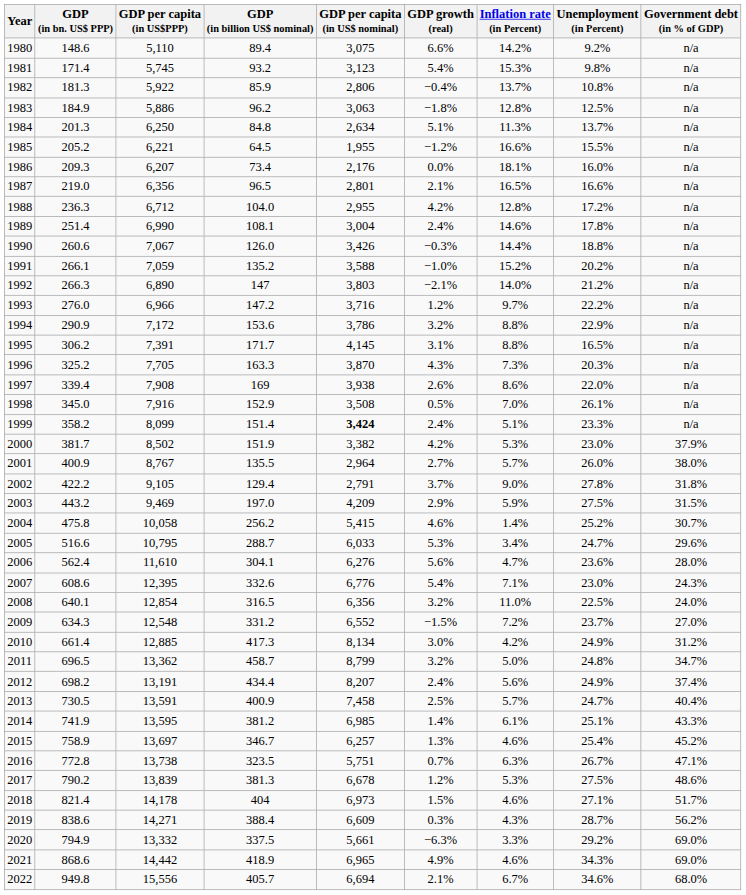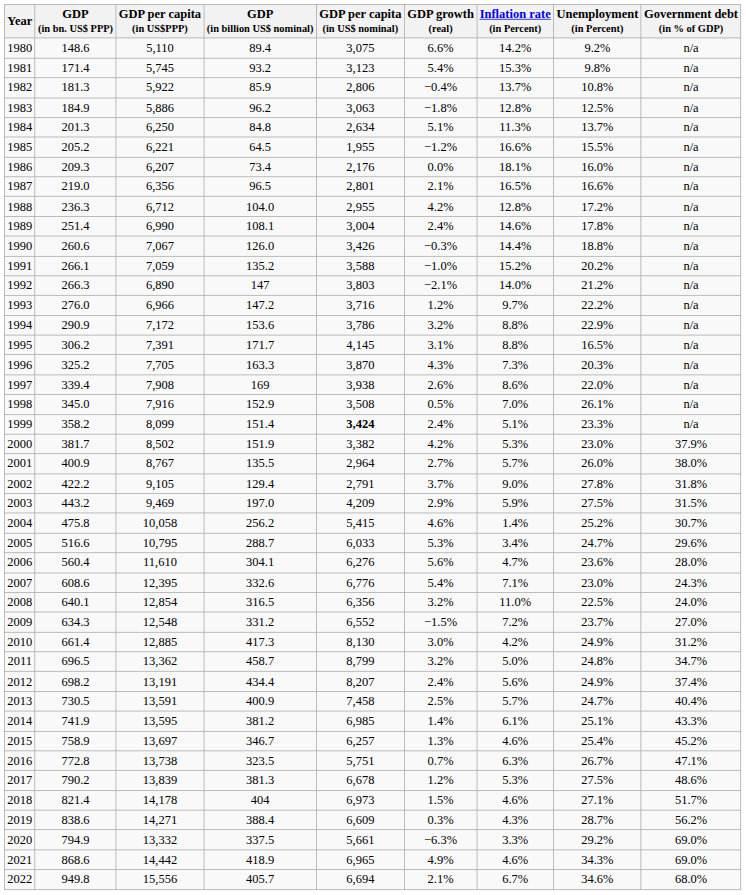 <table class="wikitable sortable static-row-numbers static-row-header-text"style="text-align:center;">
 <tr>
 <th>Year</th>
 <th>GDP<br><small>(in bn. US$ PPP)</small></th>
 <th>GDP per capita<br><small>(in US$PPP)</small></th>
 <th>GDP<br><small>(in billion US$ nominal)</small></th>
 <th>GDP per capita<br><small>(in US$ nominal)</small></th>
 <th>GDP growth<br><small>(real)</small></th>
 <th><a href='#'>Inflation rate</a><br><small>(in Percent)</small></th>
 <th>Unemployment <br><small>(in Percent)</small></th>
 <th>Government debt<br><small>(in % of GDP)</small></th>
 </tr>
 <tr>
 <td>1980</td>
 <td>148.6</td>
 <td>5,110</td>
 <td>89.4</td>
 <td>3,075</td>
 <td>6.6%</td>
 <td>14.2%</td>
 <td>9.2%</td>
 <td>n/a</td>
 </tr>
 <tr>
 <td>1981</td>
 <td>171.4</td>
 <td>5,745</td>
 <td>93.2</td>
 <td>3,123</td>
 <td>5.4%</td>
 <td>15.3%</td>
 <td>9.8%</td>
 <td>n/a</td>
 </tr>
 <tr>
 <td>1982</td>
 <td>181.3</td>
 <td>5,922</td>
 <td>85.9</td>
 <td>2,806</td>
 <td>−0.4%</td>
 <td>13.7%</td>
 <td>10.8%</td>
 <td>n/a</td>
 </tr>
 <tr>
 <td>1983</td>
 <td>184.9</td>
 <td>5,886</td>
 <td>96.2</td>
 <td>3,063</td>
 <td>−1.8%</td>
 <td>12.8%</td>
 <td>12.5%</td>
 <td>n/a</td>
 </tr>
 <tr>
 <td>1984</td>
 <td>201.3</td>
 <td>6,250</td>
 <td>84.8</td>
 <td>2,634</td>
 <td>5.1%</td>
 <td>11.3%</td>
 <td>13.7%</td>
 <td>n/a</td>
 </tr>
 <tr>
 <td>1985</td>
 <td>205.2</td>
 <td>6,221</td>
 <td>64.5</td>
 <td>1,955</td>
 <td>−1.2%</td>
 <td>16.6%</td>
 <td>15.5%</td>
 <td>n/a</td>
 </tr>
 <tr>
 <td>1986</td>
 <td>209.3</td>
 <td>6,207</td>
 <td>73.4</td>
 <td>2,176</td>
 <td>0.0%</td>
 <td>18.1%</td>
 <td>16.0%</td>
 <td>n/a</td>
 </tr>
 <tr>
 <td>1987</td>
 <td>219.0</td>
 <td>6,356</td>
 <td>96.5</td>
 <td>2,801</td>
 <td>2.1%</td>
 <td>16.5%</td>
 <td>16.6%</td>
 <td>n/a</td>
 </tr>
 <tr>
 <td>1988</td>
 <td>236.3</td>
 <td>6,712</td>
 <td>104.0</td>
 <td>2,955</td>
 <td>4.2%</td>
 <td>12.8%</td>
 <td>17.2%</td>
 <td>n/a</td>
 </tr>
 <tr>
 <td>1989</td>
 <td>251.4</td>
 <td>6,990</td>
 <td>108.1</td>
 <td>3,004</td>
 <td>2.4%</td>
 <td>14.6%</td>
 <td>17.8%</td>
 <td>n/a</td>
 </tr>
 <tr>
 <td>1990</td>
 <td>260.6</td>
 <td>7,067</td>
 <td>126.0</td>
 <td>3,426</td>
 <td>−0.3%</td>
 <td>14.4%</td>
 <td>18.8%</td>
 <td>n/a</td>
 </tr>
 <tr>
 <td>1991</td>
 <td>266.1</td>
 <td>7,059</td>
 <td>135.2</td>
 <td>3,588</td>
 <td>−1.0%</td>
 <td>15.2%</td>
 <td>20.2%</td>
 <td>n/a</td>
 </tr>
 <tr>
 <td>1992</td>
 <td>266.3</td>
 <td>6,890</td>
 <td>147</td>
 <td>3,803</td>
 <td>−2.1%</td>
 <td>14.0%</td>
 <td>21.2%</td>
 <td>n/a</td>
 </tr>
 <tr>
 <td>1993</td>
 <td>276.0</td>
 <td>6,966</td>
 <td>147.2</td>
 <td>3,716</td>
 <td>1.2%</td>
 <td>9.7%</td>
 <td>22.2%</td>
 <td>n/a</td>
 </tr>
 <tr>
 <td>1994</td>
 <td>290.9</td>
 <td>7,172</td>
 <td>153.6</td>
 <td>3,786</td>
 <td>3.2%</td>
 <td>8.8%</td>
 <td>22.9%</td>
 <td>n/a</td>
 </tr>
 <tr>
 <td>1995</td>
 <td>306.2</td>
 <td>7,391</td>
 <td>171.7</td>
 <td>4,145</td>
 <td>3.1%</td>
 <td>8.8%</td>
 <td>16.5%</td>
 <td>n/a</td>
 </tr>
 <tr>
 <td>1996</td>
 <td>325.2</td>
 <td>7,705</td>
 <td>163.3</td>
 <td>3,870</td>
 <td>4.3%</td>
 <td>7.3%</td>
 <td>20.3%</td>
 <td>n/a</td>
 </tr>
 <tr>
 <td>1997</td>
 <td>339.4</td>
 <td>7,908</td>
 <td>169</td>
 <td>3,938</td>
 <td>2.6%</td>
 <td>8.6%</td>
 <td>22.0%</td>
 <td>n/a</td>
 </tr>
 <tr>
 <td>1998</td>
 <td>345.0</td>
 <td>7,916</td>
 <td>152.9</td>
 <td>3,508</td>
 <td>0.5%</td>
 <td>7.0%</td>
 <td>26.1%</td>
 <td>n/a</td>
 </tr>
 <tr>
 <td>1999</td>
 <td>358.2</td>
 <td>8,099</td>
 <td>151.4</td>
 <td><strong>3,424</strong></td>
 <td>2.4%</td>
 <td>5.1%</td>
 <td>23.3%</td>
 <td>n/a</td>
 </tr>
 <tr>
 <td>2000</td>
 <td>381.7</td>
 <td>8,502</td>
 <td>151.9</td>
 <td>3,382</td>
 <td>4.2%</td>
 <td>5.3%</td>
 <td>23.0%</td>
 <td>37.9%</td>
 </tr>
 <tr>
 <td>2001</td>
 <td>400.9</td>
 <td>8,767</td>
 <td>135.5</td>
 <td>2,964</td>
 <td>2.7%</td>
 <td>5.7%</td>
 <td>26.0%</td>
 <td>38.0%</td>
 </tr>
 <tr>
 <td>2002</td>
 <td>422.2</td>
 <td>9,105</td>
 <td>129.4</td>
 <td>2,791</td>
 <td>3.7%</td>
 <td>9.0%</td>
 <td>27.8%</td>
 <td>31.8%</td>
 </tr>
 <tr>
 <td>2003</td>
 <td>443.2</td>
 <td>9,469</td>
 <td>197.0</td>
 <td>4,209</td>
 <td>2.9%</td>
 <td>5.9%</td>
 <td>27.5%</td>
 <td>31.5%</td>
 </tr>
 <tr>
 <td>2004</td>
 <td>475.8</td>
 <td>10,058</td>
 <td>256.2</td>
 <td>5,415</td>
 <td>4.6%</td>
 <td>1.4%</td>
 <td>25.2%</td>
 <td>30.7%</td>
 </tr>
 <tr>
 <td>2005</td>
 <td>516.6</td>
 <td>10,795</td>
 <td>288.7</td>
 <td>6,033</td>
 <td>5.3%</td>
 <td>3.4%</td>
 <td>24.7%</td>
 <td>29.6%</td>
 </tr>
 <tr>
 <td>2006</td>
-<td>562.4</td>
+<td>560.4</td>
 <td>11,610</td>
 <td>304.1</td>
 <td>6,276</td>
 <td>5.6%</td>
 <td>4.7%</td>
 <td>23.6%</td>
 <td>28.0%</td>
 </tr>
 <tr>
 <td>2007</td>
 <td>608.6</td>
 <td>12,395</td>
 <td>332.6</td>
 <td>6,776</td>
 <td>5.4%</td>
 <td>7.1%</td>
 <td>23.0%</td>
 <td>24.3%</td>
 </tr>
 <tr>
 <td>2008</td>
 <td>640.1</td>
 <td>12,854</td>
 <td>316.5</td>
 <td>6,356</td>
 <td>3.2%</td>
 <td>11.0%</td>
 <td>22.5%</td>
 <td>24.0%</td>
 </tr>
 <tr>
 <td>2009</td>
 <td>634.3</td>
 <td>12,548</td>
 <td>331.2</td>
 <td>6,552</td>
 <td>−1.5%</td>
 <td>7.2%</td>
 <td>23.7%</td>
 <td>27.0%</td>
 </tr>
 <tr>
 <td>2010</td>
 <td>661.4</td>
 <td>12,885</td>
 <td>417.3</td>
-<td>8,134</td>
+<td>8,130</td>
 <td>3.0%</td>
 <td>4.2%</td>
 <td>24.9%</td>
 <td>31.2%</td>
 </tr>
 <tr>
 <td>2011</td>
 <td>696.5</td>
 <td>13,362</td>
 <td>458.7</td>
 <td>8,799</td>
 <td>3.2%</td>
 <td>5.0%</td>
 <td>24.8%</td>
 <td>34.7%</td>
 </tr>
 <tr>
 <td>2012</td>
 <td>698.2</td>
 <td>13,191</td>
 <td>434.4</td>
 <td>8,207</td>
 <td>2.4%</td>
 <td>5.6%</td>
 <td>24.9%</td>
 <td>37.4%</td>
 </tr>
 <tr>
 <td>2013</td>
 <td>730.5</td>
 <td>13,591</td>
 <td>400.9</td>
 <td>7,458</td>
 <td>2.5%</td>
 <td>5.7%</td>
 <td>24.7%</td>
 <td>40.4%</td>
 </tr>
 <tr>
 <td>2014</td>
 <td>741.9</td>
 <td>13,595</td>
 <td>381.2</td>
 <td>6,985</td>
 <td>1.4%</td>
 <td>6.1%</td>
 <td>25.1%</td>
 <td>43.3%</td>
 </tr>
 <tr>
 <td>2015</td>
 <td>758.9</td>
 <td>13,697</td>
 <td>346.7</td>
 <td>6,257</td>
 <td>1.3%</td>
 <td>4.6%</td>
 <td>25.4%</td>
 <td>45.2%</td>
 </tr>
 <tr>
 <td>2016</td>
 <td>772.8</td>
 <td>13,738</td>
 <td>323.5</td>
 <td>5,751</td>
 <td>0.7%</td>
 <td>6.3%</td>
 <td>26.7%</td>
 <td>47.1%</td>
 </tr>
 <tr>
 <td>2017</td>
 <td>790.2</td>
 <td>13,839</td>
 <td>381.3</td>
 <td>6,678</td>
 <td>1.2%</td>
 <td>5.3%</td>
 <td>27.5%</td>
 <td>48.6%</td>
 </tr>
 <tr>
 <td>2018</td>
 <td>821.4</td>
 <td>14,178</td>
 <td>404</td>
 <td>6,973</td>
 <td>1.5%</td>
 <td>4.6%</td>
 <td>27.1%</td>
 <td>51.7%</td>
 </tr>
 <tr>
 <td>2019</td>
 <td>838.6</td>
 <td>14,271</td>
 <td>388.4</td>
 <td>6,609</td>
 <td>0.3%</td>
 <td>4.3%</td>
 <td>28.7%</td>
 <td>56.2%</td>
 </tr>
 <tr>
 <td>2020</td>
 <td>794.9</td>
 <td>13,332</td>
 <td>337.5</td>
 <td>5,661</td>
 <td>−6.3%</td>
 <td>3.3%</td>
 <td>29.2%</td>
 <td>69.0%</td>
 </tr>
 <tr>
 <td>2021</td>
 <td>868.6</td>
 <td>14,442</td>
 <td>418.9</td>
 <td>6,965</td>
 <td>4.9%</td>
 <td>4.6%</td>
 <td>34.3%</td>
 <td>69.0%</td>
 </tr>
 <tr>
 <td>2022</td>
 <td>949.8</td>
 <td>15,556</td>
 <td>405.7</td>
 <td>6,694</td>
 <td>2.1%</td>
 <td>6.7%</td>
 <td>34.6%</td>
 <td>68.0%</td>
 </tr>
 </table>
